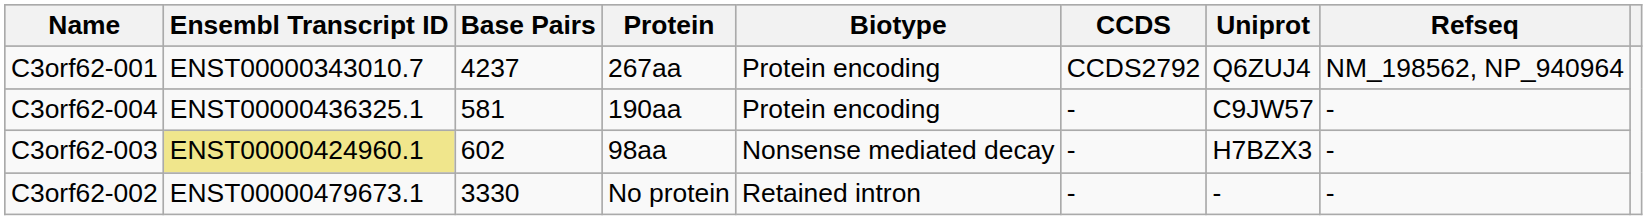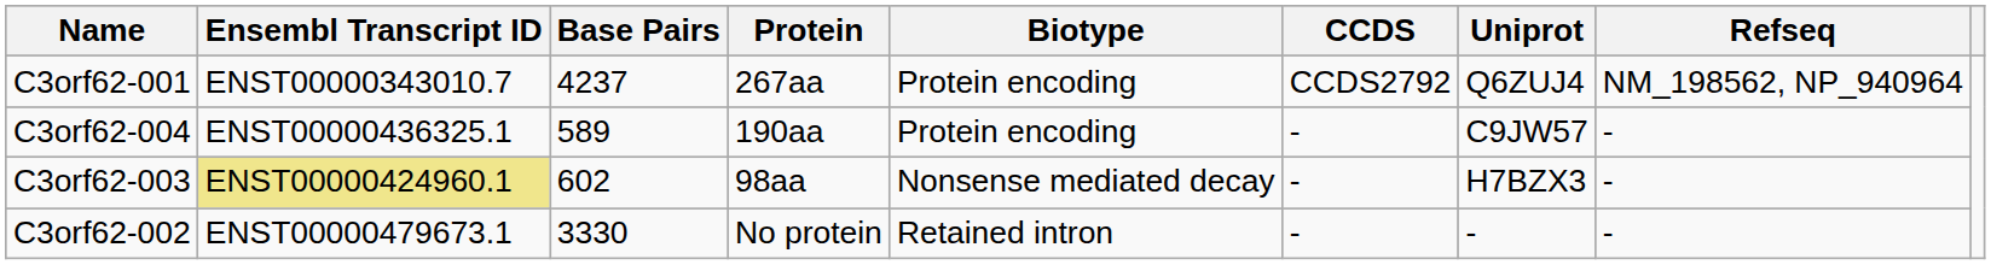 <table class="wikitable">
 <tr>
 <th>Name</th>
 <th>Ensembl Transcript ID</th>
 <th>Base Pairs</th>
 <th>Protein</th>
 <th>Biotype</th>
 <th>CCDS</th>
 <th>Uniprot</th>
 <th>Refseq</th>
 <th></th>
 </tr>
 <tr>
 <td>C3orf62-001</td>
 <td>ENST00000343010.7</td>
 <td>4237</td>
 <td>267aa</td>
 <td>Protein encoding</td>
 <td>CCDS2792</td>
 <td>Q6ZUJ4</td>
 <td>NM_198562, NP_940964</td>
 </tr>
 <tr>
 <td>C3orf62-004</td>
 <td>ENST00000436325.1</td>
-<td>581</td>
+<td>589</td>
 <td>190aa</td>
 <td>Protein encoding</td>
 <td>-</td>
 <td>C9JW57</td>
 <td>-</td>
 </tr>
 <tr>
 <td>C3orf62-003</td>
 <td style="background: khaki;">ENST00000424960.1</td>
 <td>602</td>
 <td>98aa</td>
 <td>Nonsense mediated decay</td>
 <td>-</td>
 <td>H7BZX3</td>
 <td>-</td>
 </tr>
 <tr>
 <td>C3orf62-002</td>
 <td>ENST00000479673.1</td>
 <td>3330</td>
 <td>No protein</td>
 <td>Retained intron</td>
 <td>-</td>
 <td>-</td>
 <td>-</td>
 </tr>
 </table>
